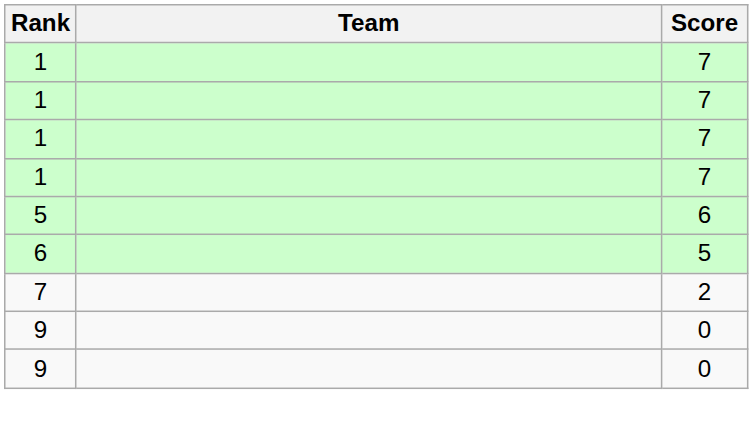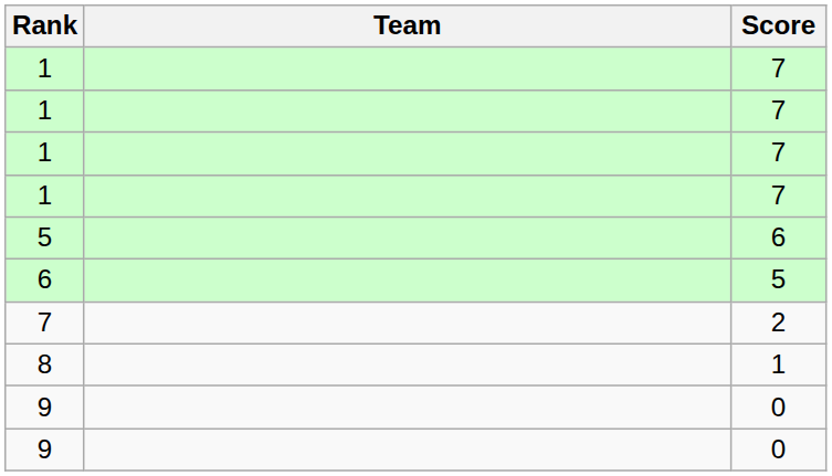 <table class="wikitable" style="text-align:center">
 <tr>
 <th width=40>Rank</th>
 <th width=380>Team</th>
 <th width=50>Score</th>
 </tr>
 <tr bgcolor="ccffcc">
 <td>1</td>
 <td align=left></td>
 <td>7</td>
 </tr>
 <tr bgcolor="ccffcc">
 <td>1</td>
 <td align=left></td>
 <td>7</td>
 </tr>
 <tr bgcolor="ccffcc">
 <td>1</td>
 <td align=left></td>
 <td>7</td>
 </tr>
 <tr bgcolor="ccffcc">
 <td>1</td>
 <td align=left></td>
 <td>7</td>
 </tr>
 <tr bgcolor="ccffcc">
 <td>5</td>
 <td align=left></td>
 <td>6</td>
 </tr>
 <tr bgcolor="ccffcc">
 <td>6</td>
 <td align=left></td>
 <td>5</td>
 </tr>
 <tr>
 <td>7</td>
 <td align=left></td>
 <td>2</td>
 </tr>
 <tr>
+<td>8</td>
+<td align=left></td>
+<td>1</td>
+</tr>
+<tr>
 <td>9</td>
 <td align=left></td>
 <td>0</td>
 </tr>
 <tr>
 <td>9</td>
 <td align=left></td>
 <td>0</td>
 </tr>
 </table>
